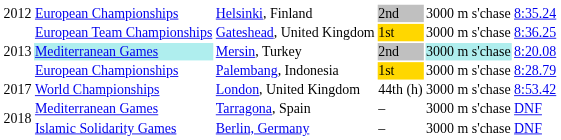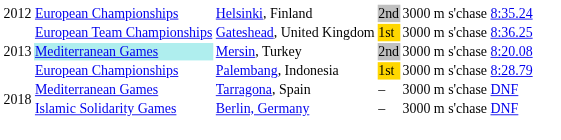 <table>
 <tr>
 <td>2012</td>
 <td><a href='#'>European Championships</a></td>
 <td><a href='#'>Helsinki</a>, Finland</td>
 <td bgcolor=silver>2nd</td>
 <td>3000 m s'chase</td>
 <td><a href='#'>8:35.24</a></td>
 </tr>
 <tr>
 <td rowspan=3>2013</td>
 <td><a href='#'>European Team Championships</a></td>
 <td><a href='#'>Gateshead</a>, United Kingdom</td>
 <td bgcolor=gold>1st</td>
 <td>3000 m s'chase</td>
 <td><a href='#'>8:36.25</a></td>
 </tr>
 <tr>
 <td style="background: paleturquoise;"><a href='#'>Mediterranean Games</a></td>
 <td><a href='#'>Mersin</a>, Turkey</td>
 <td bgcolor=silver>2nd</td>
-<td style="background: paleturquoise;">3000 m s'chase</td>
+<td>3000 m s'chase</td>
 <td><a href='#'>8:20.08</a></td>
 </tr>
 <tr>
 <td><a href='#'>European Championships</a></td>
 <td><a href='#'>Palembang</a>, Indonesia</td>
 <td bgcolor=gold>1st</td>
 <td>3000 m s'chase</td>
 <td><a href='#'>8:28.79</a></td>
-</tr>
-<tr>
-<td>2017</td>
-<td><a href='#'>World Championships</a></td>
-<td><a href='#'>London</a>, United Kingdom</td>
-<td>44th (h)</td>
-<td>3000 m s'chase</td>
-<td><a href='#'>8:53.42</a></td>
 </tr>
 <tr>
 <td rowspan=2>2018</td>
 <td><a href='#'>Mediterranean Games</a></td>
 <td><a href='#'>Tarragona</a>, Spain</td>
 <td>–</td>
 <td>3000 m s'chase</td>
 <td><a href='#'>DNF</a></td>
 </tr>
 <tr>
 <td><a href='#'>Islamic Solidarity Games</a></td>
 <td><a href='#'>Berlin, Germany</a></td>
 <td>–</td>
 <td>3000 m s'chase</td>
 <td><a href='#'>DNF</a></td>
 </tr>
 </table>
